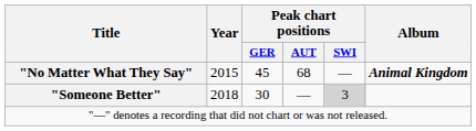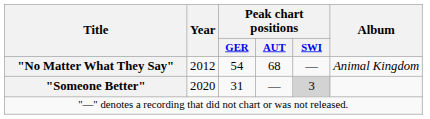 <table class="wikitable plainrowheaders" style="text-align: center;">
 <tr>
 <th scope="col" rowspan="2" style="width:14em;">Title</th>
 <th scope="col" rowspan="2" style="width:1em;">Year</th>
 <th scope="col" colspan="3">Peak chart positions</th>
 <th scope="col" rowspan="2">Album</th>
 </tr>
 <tr>
 <th scope="col" style="width:3em;font-size:85%;"><a href='#'>GER</a></th>
 <th scope="col" style="width:3em;font-size:85%;"><a href='#'>AUT</a></th>
 <th scope="col" style="width:3em;font-size:85%;"><a href='#'>SWI</a></th>
 </tr>
 <tr>
 <th scope="row">"No Matter What They Say"<br></th>
-<td>2015</td>
-<td>45</td>
+<td>2012</td>
+<td>54</td>
 <td>68</td>
 <td>—</td>
-<td><strong><em>Animal Kingdom</em></strong></td>
+<td><em>Animal Kingdom</em></td>
 </tr>
 <tr>
 <th scope="row">"Someone Better"<br></th>
-<td>2018</td>
-<td>30</td>
+<td>2020</td>
+<td>31</td>
 <td>—</td>
 <td style="background: lightgrey;">3</td>
 <td></td>
 </tr>
 <tr>
 <td colspan="23" style="text-align:center; font-size:85%;">"—" denotes a recording that did not chart or was not released.</td>
 </tr>
 </table>
